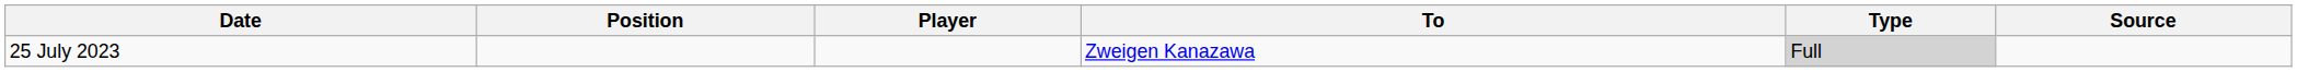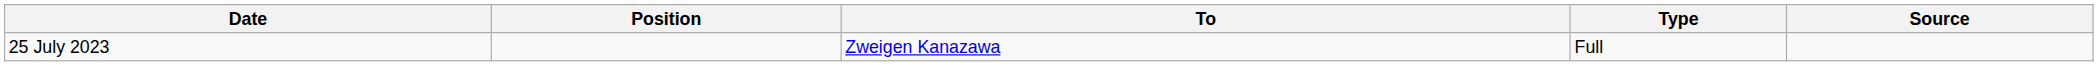 <table class="wikitable sortable" style="width:90%; text-align:center; font-size:95%; text-align:left;">
 <tr>
 <th>Date</th>
 <th>Position</th>
-<th>Player</th>
 <th>To</th>
 <th>Type</th>
 <th>Source</th>
 </tr>
 <tr>
 <td>25 July 2023</td>
 <td></td>
-<td></td>
 <td> <a href='#'>Zweigen Kanazawa</a></td>
-<td style="background: lightgrey;">Full</td>
+<td>Full</td>
 <td></td>
 </tr>
 </table>
